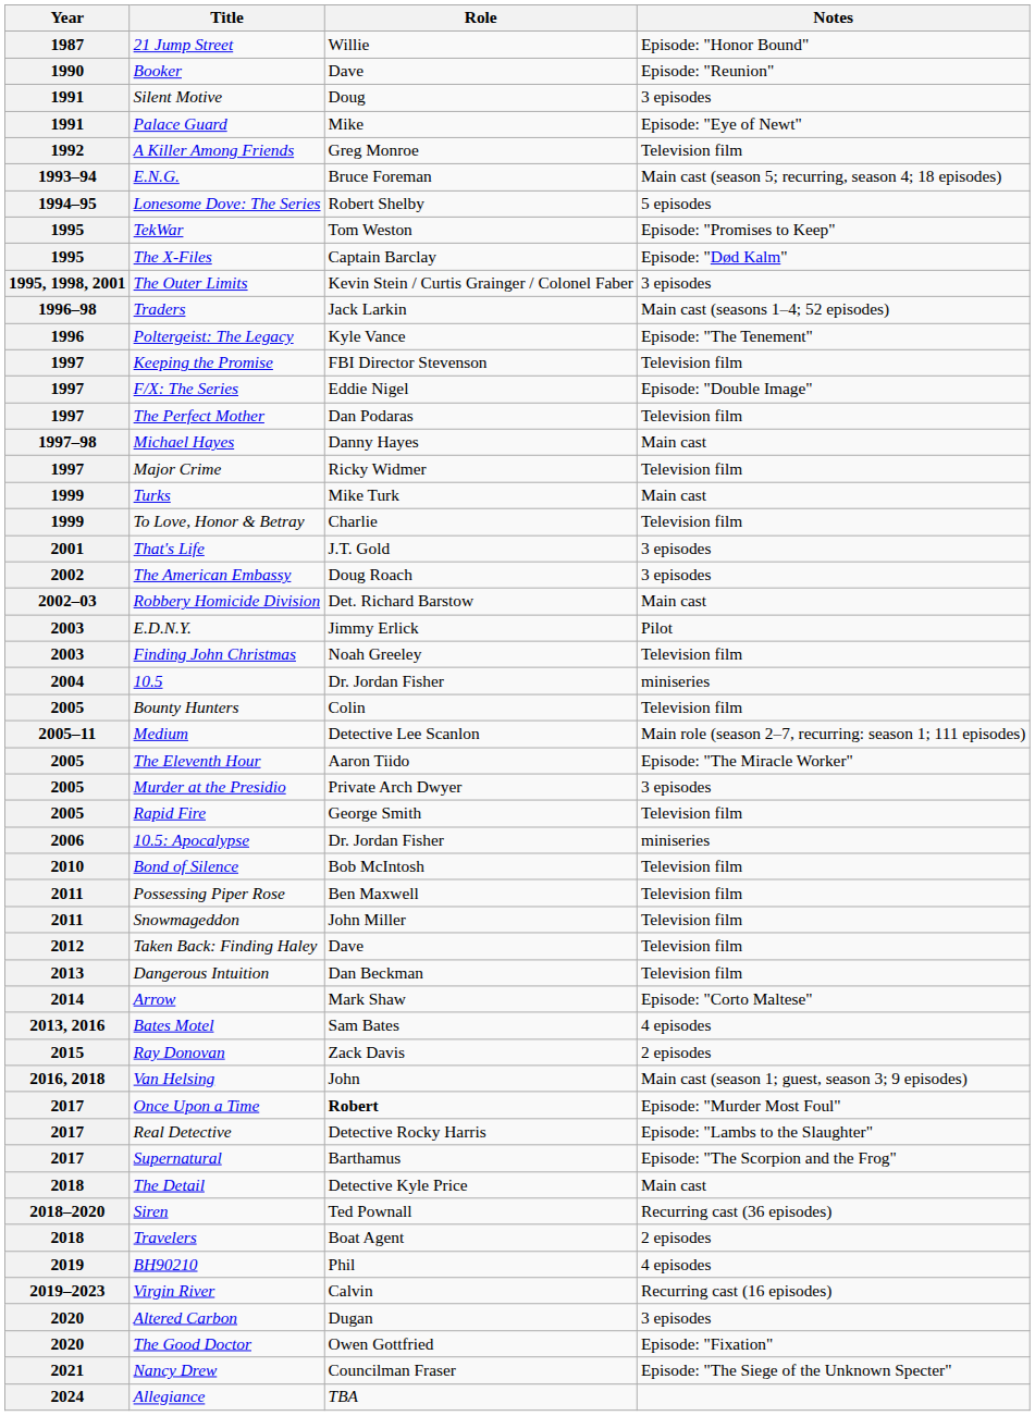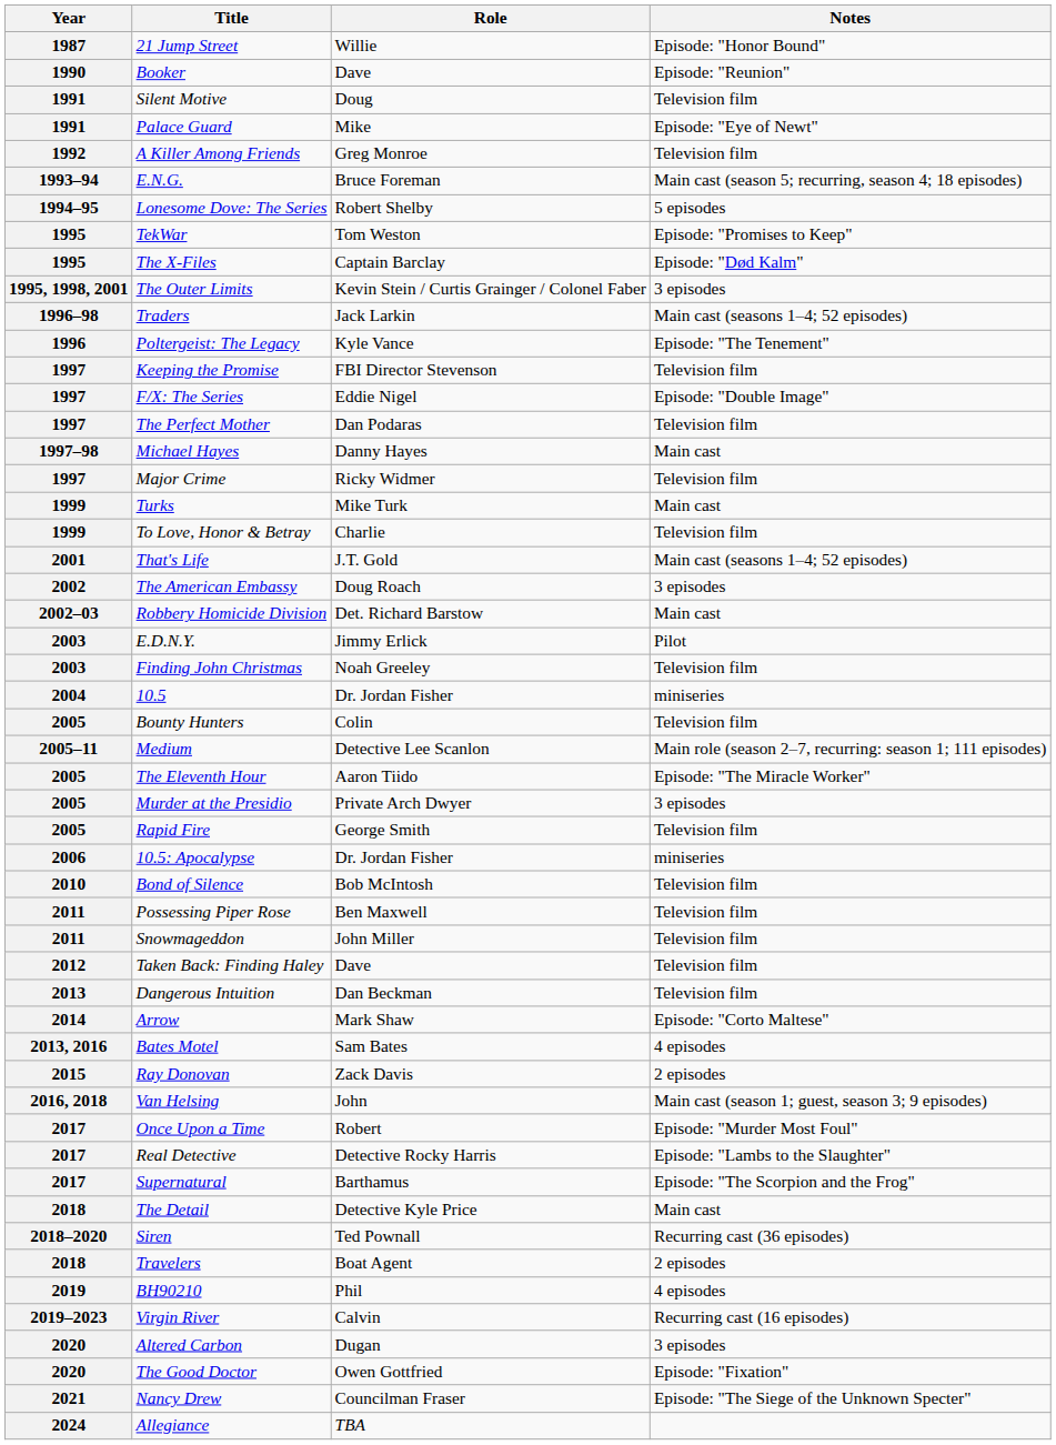 <table class="wikitable plainrowheaders sortable">
 <tr>
 <th scope="col">Year</th>
 <th scope="col">Title</th>
 <th colspan="1" scope="col">Role</th>
 <th scope="col" class="unsortable">Notes</th>
 </tr>
 <tr>
 <th scope=row>1987</th>
 <td><em><a href='#'>21 Jump Street</a></em></td>
 <td>Willie</td>
 <td>Episode: "Honor Bound"</td>
 </tr>
 <tr>
 <th scope=row>1990</th>
 <td><em><a href='#'>Booker</a></em></td>
 <td>Dave</td>
 <td>Episode: "Reunion"</td>
 </tr>
 <tr>
 <th scope=row>1991</th>
 <td><em>Silent Motive</em></td>
 <td>Doug</td>
-<td>3 episodes</td>
+<td>Television film</td>
 </tr>
 <tr>
 <th scope=row>1991</th>
 <td><em><a href='#'>Palace Guard</a></em></td>
 <td>Mike</td>
 <td>Episode: "Eye of Newt"</td>
 </tr>
 <tr>
 <th scope=row>1992</th>
 <td data-sort-value="Killer Among Friends, A"><em><a href='#'>A Killer Among Friends</a></em></td>
 <td>Greg Monroe</td>
 <td>Television film</td>
 </tr>
 <tr>
 <th scope=row>1993–94</th>
 <td><em><a href='#'>E.N.G.</a></em></td>
 <td>Bruce Foreman</td>
 <td>Main cast (season 5; recurring, season 4; 18 episodes)</td>
 </tr>
 <tr>
 <th scope=row>1994–95</th>
 <td><em><a href='#'>Lonesome Dove: The Series</a></em></td>
 <td>Robert Shelby</td>
 <td>5 episodes</td>
 </tr>
 <tr>
 <th scope=row>1995</th>
 <td><em><a href='#'>TekWar</a></em></td>
 <td>Tom Weston</td>
 <td>Episode: "Promises to Keep"</td>
 </tr>
 <tr>
 <th scope=row>1995</th>
 <td data-sort-value="X-Files, The"><em><a href='#'>The X-Files</a></em></td>
 <td>Captain Barclay</td>
 <td>Episode: "<a href='#'>Død Kalm</a>"</td>
 </tr>
 <tr>
 <th scope=row>1995, 1998, 2001</th>
 <td data-sort-value="Outer Limits, The"><em><a href='#'>The Outer Limits</a></em></td>
 <td>Kevin Stein / Curtis Grainger / Colonel Faber</td>
 <td>3 episodes</td>
 </tr>
 <tr>
 <th scope=row>1996–98</th>
 <td><em><a href='#'>Traders</a></em></td>
 <td>Jack Larkin</td>
 <td>Main cast (seasons 1–4; 52 episodes)</td>
 </tr>
 <tr>
 <th scope=row>1996</th>
 <td><em><a href='#'>Poltergeist: The Legacy</a></em></td>
 <td>Kyle Vance</td>
 <td>Episode: "The Tenement"</td>
 </tr>
 <tr>
 <th scope=row>1997</th>
 <td><em><a href='#'>Keeping the Promise</a></em></td>
 <td>FBI Director Stevenson</td>
 <td>Television film</td>
 </tr>
 <tr>
 <th scope=row>1997</th>
 <td><em><a href='#'>F/X: The Series</a></em></td>
 <td>Eddie Nigel</td>
 <td>Episode: "Double Image"</td>
 </tr>
 <tr>
 <th scope=row>1997</th>
 <td data-sort-value="Perfect Mother, The"><em><a href='#'>The Perfect Mother</a></em></td>
 <td>Dan Podaras</td>
 <td>Television film</td>
 </tr>
 <tr>
 <th scope=row>1997–98</th>
 <td><em><a href='#'>Michael Hayes</a></em></td>
 <td>Danny Hayes</td>
 <td>Main cast</td>
 </tr>
 <tr>
 <th scope=row>1997</th>
 <td><em>Major Crime</em></td>
 <td>Ricky Widmer</td>
 <td>Television film</td>
 </tr>
 <tr>
 <th scope=row>1999</th>
 <td><em><a href='#'>Turks</a></em></td>
 <td>Mike Turk</td>
 <td>Main cast</td>
 </tr>
 <tr>
 <th scope=row>1999</th>
 <td><em>To Love, Honor & Betray</em></td>
 <td>Charlie</td>
 <td>Television film</td>
 </tr>
 <tr>
 <th scope=row>2001</th>
 <td><em><a href='#'>That's Life</a></em></td>
 <td>J.T. Gold</td>
-<td>3 episodes</td>
+<td>Main cast (seasons 1–4; 52 episodes)</td>
 </tr>
 <tr>
 <th scope=row>2002</th>
 <td data-sort-value="American Embassy, The"><em><a href='#'>The American Embassy</a></em></td>
 <td>Doug Roach</td>
 <td>3 episodes</td>
 </tr>
 <tr>
 <th scope=row>2002–03</th>
 <td><em><a href='#'>Robbery Homicide Division</a></em></td>
 <td>Det. Richard Barstow</td>
 <td>Main cast</td>
 </tr>
 <tr>
 <th scope=row>2003</th>
 <td><em>E.D.N.Y.</em></td>
 <td>Jimmy Erlick</td>
 <td>Pilot</td>
 </tr>
 <tr>
 <th scope=row>2003</th>
 <td><em><a href='#'>Finding John Christmas</a></em></td>
 <td>Noah Greeley</td>
 <td>Television film</td>
 </tr>
 <tr>
 <th scope=row>2004</th>
 <td><em><a href='#'>10.5</a></em></td>
 <td>Dr. Jordan Fisher</td>
 <td>miniseries</td>
 </tr>
 <tr>
 <th scope=row>2005</th>
 <td><em>Bounty Hunters</em></td>
 <td>Colin</td>
 <td>Television film</td>
 </tr>
 <tr>
 <th scope=row>2005–11</th>
 <td><em><a href='#'>Medium</a></em></td>
 <td>Detective Lee Scanlon</td>
 <td>Main role (season 2–7, recurring: season 1; 111 episodes)</td>
 </tr>
 <tr>
 <th scope=row>2005</th>
 <td data-sort-value="Eleventh Hour, The"><em><a href='#'>The Eleventh Hour</a></em></td>
 <td>Aaron Tiido</td>
 <td>Episode: "The Miracle Worker"</td>
 </tr>
 <tr>
 <th scope=row>2005</th>
 <td><em><a href='#'>Murder at the Presidio</a></em></td>
 <td>Private Arch Dwyer</td>
 <td>3 episodes</td>
 </tr>
 <tr>
 <th scope=row>2005</th>
 <td><em><a href='#'>Rapid Fire</a></em></td>
 <td>George Smith</td>
 <td>Television film</td>
 </tr>
 <tr>
 <th scope=row>2006</th>
 <td><em><a href='#'>10.5: Apocalypse</a></em></td>
 <td>Dr. Jordan Fisher</td>
 <td>miniseries</td>
 </tr>
 <tr>
 <th scope=row>2010</th>
 <td><em><a href='#'>Bond of Silence</a></em></td>
 <td>Bob McIntosh</td>
 <td>Television film</td>
 </tr>
 <tr>
 <th scope=row>2011</th>
 <td><em>Possessing Piper Rose</em></td>
 <td>Ben Maxwell</td>
 <td>Television film</td>
 </tr>
 <tr>
 <th scope=row>2011</th>
 <td><em>Snowmageddon</em></td>
 <td>John Miller</td>
 <td>Television film</td>
 </tr>
 <tr>
 <th scope=row>2012</th>
 <td><em>Taken Back: Finding Haley</em></td>
 <td>Dave</td>
 <td>Television film</td>
 </tr>
 <tr>
 <th scope=row>2013</th>
 <td><em>Dangerous Intuition</em></td>
 <td>Dan Beckman</td>
 <td>Television film</td>
 </tr>
 <tr>
 <th scope=row>2014</th>
 <td><em><a href='#'>Arrow</a></em></td>
 <td>Mark Shaw</td>
 <td>Episode: "Corto Maltese"</td>
 </tr>
 <tr>
 <th scope=row>2013, 2016</th>
 <td><em><a href='#'>Bates Motel</a></em></td>
 <td>Sam Bates</td>
 <td>4 episodes</td>
 </tr>
 <tr>
 <th scope=row>2015</th>
 <td><em><a href='#'>Ray Donovan</a></em></td>
 <td>Zack Davis</td>
 <td>2 episodes</td>
 </tr>
 <tr>
 <th scope=row>2016, 2018</th>
 <td><em><a href='#'>Van Helsing</a></em></td>
 <td>John</td>
 <td>Main cast (season 1; guest, season 3; 9 episodes)</td>
 </tr>
 <tr>
 <th scope=row>2017</th>
 <td><em><a href='#'>Once Upon a Time</a></em></td>
-<td><strong>Robert</strong></td>
+<td>Robert</td>
 <td>Episode: "Murder Most Foul"</td>
 </tr>
 <tr>
 <th scope=row>2017</th>
 <td><em>Real Detective</em></td>
 <td>Detective Rocky Harris</td>
 <td>Episode: "Lambs to the Slaughter"</td>
 </tr>
 <tr>
 <th scope=row>2017</th>
 <td><em><a href='#'>Supernatural</a></em></td>
 <td>Barthamus</td>
 <td>Episode: "The Scorpion and the Frog"</td>
 </tr>
 <tr>
 <th scope=row>2018</th>
 <td data-sort-value="Detail, The"><em><a href='#'>The Detail</a></em></td>
 <td>Detective Kyle Price</td>
 <td>Main cast</td>
 </tr>
 <tr>
 <th scope=row>2018–2020</th>
 <td><em><a href='#'>Siren</a></em></td>
 <td>Ted Pownall</td>
 <td>Recurring cast (36 episodes)</td>
 </tr>
 <tr>
 <th scope=row>2018</th>
 <td><em><a href='#'>Travelers</a></em></td>
 <td>Boat Agent</td>
 <td>2 episodes</td>
 </tr>
 <tr>
 <th scope=row>2019</th>
 <td><em><a href='#'>BH90210</a></em></td>
 <td>Phil</td>
 <td>4 episodes</td>
 </tr>
 <tr>
 <th scope=row>2019–2023</th>
 <td><em><a href='#'>Virgin River</a></em></td>
 <td>Calvin</td>
 <td>Recurring cast (16 episodes)</td>
 </tr>
 <tr>
 <th scope=row>2020</th>
 <td><em><a href='#'>Altered Carbon</a></em></td>
 <td>Dugan</td>
 <td>3 episodes</td>
 </tr>
 <tr>
 <th scope=row>2020</th>
 <td data-sort-value="Good Doctor, The"><em><a href='#'>The Good Doctor</a></em></td>
 <td>Owen Gottfried</td>
 <td>Episode: "Fixation"</td>
 </tr>
 <tr>
 <th scope=row>2021</th>
 <td><em><a href='#'>Nancy Drew</a></em></td>
 <td>Councilman Fraser</td>
 <td>Episode: "The Siege of the Unknown Specter"</td>
 </tr>
 <tr>
 <th scope=row>2024</th>
 <td><em><a href='#'>Allegiance</a></em></td>
 <td><em>TBA</em></td>
 <td></td>
 </tr>
 </table>
